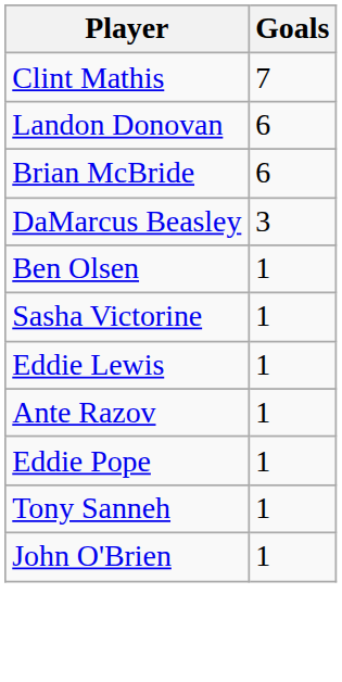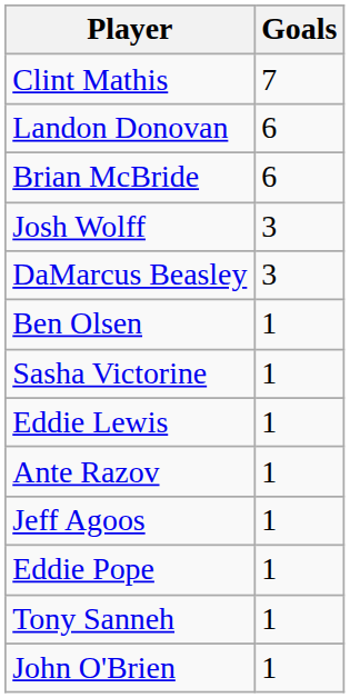 <table class="wikitable sortable" style="text-align: left;">
 <tr>
 <th>Player</th>
 <th>Goals</th>
 </tr>
 <tr>
 <td><a href='#'>Clint Mathis</a></td>
 <td>7</td>
 </tr>
 <tr>
 <td><a href='#'>Landon Donovan</a></td>
 <td>6</td>
 </tr>
 <tr>
 <td><a href='#'>Brian McBride</a></td>
 <td>6</td>
+</tr>
+<tr>
+<td><a href='#'>Josh Wolff</a></td>
+<td>3</td>
 </tr>
 <tr>
 <td><a href='#'>DaMarcus Beasley</a></td>
 <td>3</td>
 </tr>
 <tr>
 <td><a href='#'>Ben Olsen</a></td>
 <td>1</td>
 </tr>
 <tr>
 <td><a href='#'>Sasha Victorine</a></td>
 <td>1</td>
 </tr>
 <tr>
 <td><a href='#'>Eddie Lewis</a></td>
 <td>1</td>
 </tr>
 <tr>
 <td><a href='#'>Ante Razov</a></td>
 <td>1</td>
 </tr>
 <tr>
+<td><a href='#'>Jeff Agoos</a></td>
+<td>1</td>
+</tr>
+<tr>
 <td><a href='#'>Eddie Pope</a></td>
 <td>1</td>
 </tr>
 <tr>
 <td><a href='#'>Tony Sanneh</a></td>
 <td>1</td>
 </tr>
 <tr>
 <td><a href='#'>John O'Brien</a></td>
 <td>1</td>
 </tr>
 </table>
